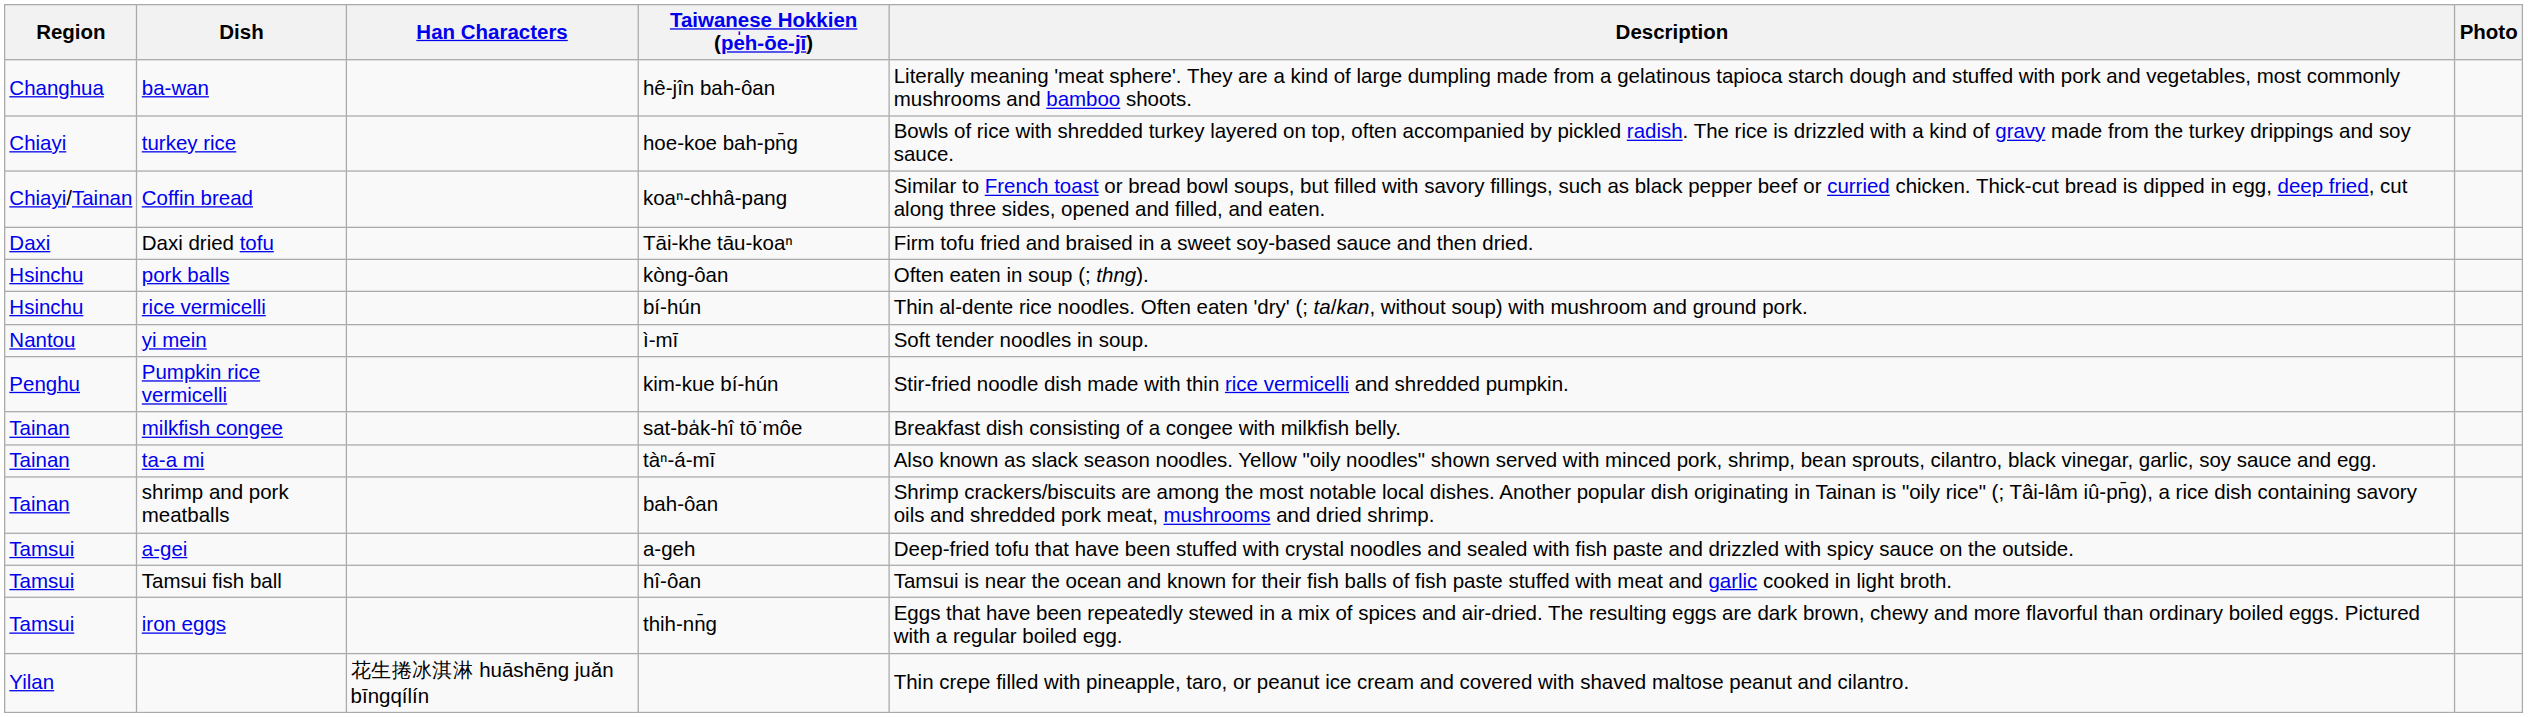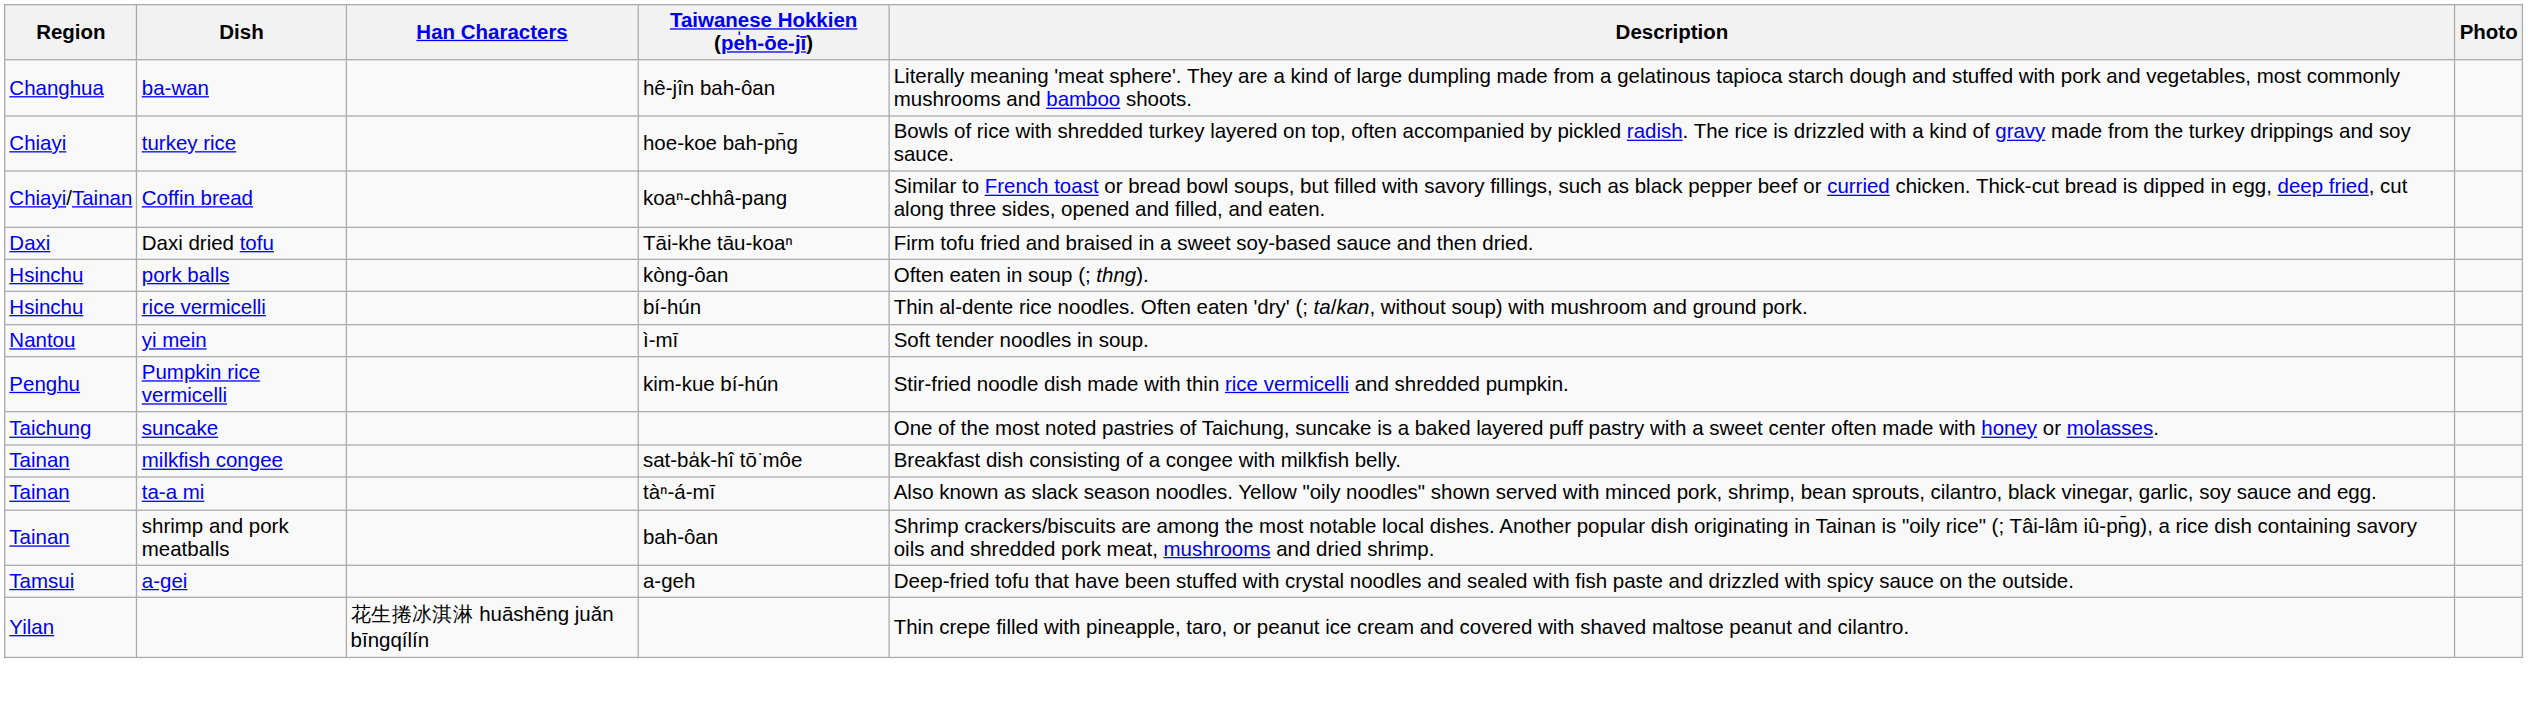 <table class="wikitable sortable">
 <tr>
 <th>Region</th>
 <th>Dish</th>
 <th><a href='#'>Han Characters</a></th>
 <th><a href='#'>Taiwanese Hokkien</a> (<a href='#'>pe̍h-ōe-jī</a>)</th>
 <th>Description</th>
 <th>Photo</th>
 </tr>
 <tr>
 <td><a href='#'>Changhua</a></td>
 <td><a href='#'>ba-wan</a></td>
 <td></td>
 <td>hê-jîn bah-ôan</td>
 <td>Literally meaning 'meat sphere'. They are a kind of large dumpling made from a gelatinous tapioca starch dough and stuffed with pork and vegetables, most commonly mushrooms and <a href='#'>bamboo</a> shoots.</td>
 <td></td>
 </tr>
 <tr>
 <td><a href='#'>Chiayi</a></td>
 <td><a href='#'>turkey rice</a></td>
 <td></td>
 <td>hoe-koe bah-pn̄g</td>
 <td>Bowls of rice with shredded turkey layered on top, often accompanied by pickled <a href='#'>radish</a>. The rice is drizzled with a kind of <a href='#'>gravy</a> made from the turkey drippings and soy sauce.</td>
 <td></td>
 </tr>
 <tr>
 <td><a href='#'>Chiayi</a>/<a href='#'>Tainan</a></td>
 <td><a href='#'>Coffin bread</a></td>
 <td></td>
 <td>koaⁿ-chhâ-pang</td>
 <td>Similar to <a href='#'>French toast</a> or bread bowl soups, but filled with savory fillings, such as black pepper beef or <a href='#'>curried</a> chicken. Thick-cut bread is dipped in egg, <a href='#'>deep fried</a>, cut along three sides, opened and filled, and eaten.</td>
 <td></td>
 </tr>
 <tr>
 <td><a href='#'>Daxi</a></td>
 <td>Daxi dried <a href='#'>tofu</a></td>
 <td></td>
 <td>Tāi-khe tāu-koaⁿ</td>
 <td>Firm tofu fried and braised in a sweet soy-based sauce and then dried.</td>
 <td></td>
 </tr>
 <tr>
 <td><a href='#'>Hsinchu</a></td>
 <td><a href='#'>pork balls</a></td>
 <td></td>
 <td>kòng-ôan</td>
 <td>Often eaten in soup (; <em>thng</em>).</td>
 <td></td>
 </tr>
 <tr>
 <td><a href='#'>Hsinchu</a></td>
 <td><a href='#'>rice vermicelli</a></td>
 <td></td>
 <td>bí-hún</td>
 <td>Thin al-dente rice noodles. Often eaten 'dry' (; <em>ta</em>/<em>kan</em>, without soup) with mushroom and ground pork.</td>
 <td></td>
 </tr>
 <tr>
 <td><a href='#'>Nantou</a></td>
 <td><a href='#'>yi mein</a></td>
 <td></td>
 <td>ì-mī</td>
 <td>Soft tender noodles in soup.</td>
 <td></td>
 </tr>
 <tr>
 <td><a href='#'>Penghu</a></td>
 <td><a href='#'>Pumpkin rice vermicelli</a></td>
 <td></td>
 <td>kim-kue bí-hún</td>
 <td>Stir-fried noodle dish made with thin <a href='#'>rice vermicelli</a> and shredded pumpkin.</td>
 <td></td>
 </tr>
 <tr>
+<td><a href='#'>Taichung</a></td>
+<td><a href='#'>suncake</a></td>
+<td></td>
+<td></td>
+<td>One of the most noted pastries of Taichung, suncake is a baked layered puff pastry with a sweet center often made with <a href='#'>honey</a> or <a href='#'>molasses</a>.</td>
+<td></td>
+</tr>
+<tr>
 <td><a href='#'>Tainan</a></td>
 <td><a href='#'>milkfish congee</a></td>
 <td></td>
 <td>sat-ba̍k-hî tō͘ môe</td>
 <td>Breakfast dish consisting of a congee with milkfish belly.</td>
 <td></td>
 </tr>
 <tr>
 <td><a href='#'>Tainan</a></td>
 <td><a href='#'>ta-a mi</a></td>
 <td></td>
 <td>tàⁿ-á-mī</td>
 <td>Also known as slack season noodles. Yellow "oily noodles" shown served with minced pork, shrimp, bean sprouts, cilantro, black vinegar, garlic, soy sauce and egg.</td>
 <td></td>
 </tr>
 <tr>
 <td><a href='#'>Tainan</a></td>
 <td>shrimp and pork meatballs</td>
 <td></td>
 <td>bah-ôan</td>
 <td>Shrimp crackers/biscuits are among the most notable local dishes. Another popular dish originating in Tainan is "oily rice" (; Tâi-lâm iû-pn̄g), a rice dish containing savory oils and shredded pork meat, <a href='#'>mushrooms</a> and dried shrimp.</td>
 <td></td>
 </tr>
 <tr>
 <td><a href='#'>Tamsui</a></td>
 <td><a href='#'>a-gei</a></td>
 <td></td>
 <td>a-geh</td>
 <td>Deep-fried tofu that have been stuffed with crystal noodles and sealed with fish paste and drizzled with spicy sauce on the outside.</td>
 <td></td>
 </tr>
 <tr>
-<td><a href='#'>Tamsui</a></td>
-<td>Tamsui fish ball</td>
-<td></td>
-<td>hî-ôan</td>
-<td>Tamsui is near the ocean and known for their fish balls of fish paste stuffed with meat and <a href='#'>garlic</a> cooked in light broth.</td>
-<td></td>
-</tr>
-<tr>
-<td><a href='#'>Tamsui</a></td>
-<td><a href='#'>iron eggs</a></td>
-<td></td>
-<td>thih-nn̄g</td>
-<td>Eggs that have been repeatedly stewed in a mix of spices and air-dried. The resulting eggs are dark brown, chewy and more flavorful than ordinary boiled eggs. Pictured with a regular boiled egg.</td>
-<td></td>
-</tr>
-<tr>
 <td><a href='#'>Yilan</a></td>
 <td></td>
 <td>花生捲冰淇淋 huāshēng juǎn bīngqílín</td>
 <td></td>
 <td>Thin crepe filled with pineapple, taro, or peanut ice cream and covered with shaved maltose peanut and cilantro.</td>
 <td></td>
 </tr>
 </table>
